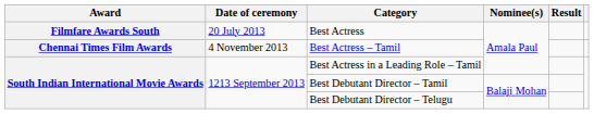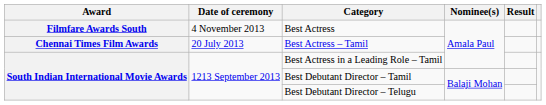 <table class="wikitable plainrowheaders unsortable">
 <tr>
 <th scope="col">Award</th>
 <th scope="col">Date of ceremony</th>
 <th scope="col">Category</th>
 <th scope="col">Nominee(s)</th>
 <th scope="col">Result</th>
 <th scope="col" class="unsortable"></th>
 </tr>
 <tr>
 <th scope="row"><a href='#'>Filmfare Awards South</a></th>
-<td><a href='#'>20 July 2013</a></td>
+<td>4 November 2013</td>
 <td>Best Actress</td>
 <td rowspan="3"><a href='#'>Amala Paul</a></td>
 <td></td>
 <td style="text-align: center;"><br></td>
 </tr>
 <tr>
 <th scope="row"><a href='#'>Chennai Times Film Awards</a></th>
-<td>4 November 2013</td>
+<td><a href='#'>20 July 2013</a></td>
 <td><a href='#'>Best Actress – Tamil</a></td>
 <td></td>
 <td style="text-align: center;"><br></td>
 </tr>
 <tr>
 <th rowspan="3" scope="row"><a href='#'>South Indian International Movie Awards</a></th>
 <td rowspan="3"><a href='#'>1213 September 2013</a></td>
 <td>Best Actress in a Leading Role – Tamil</td>
 <td></td>
 <td rowspan="3" style="text-align: centre;"><br><br></td>
 </tr>
 <tr>
 <td>Best Debutant Director – Tamil</td>
 <td rowspan="2"><a href='#'>Balaji Mohan</a></td>
 <td></td>
 </tr>
 <tr>
 <td>Best Debutant Director – Telugu</td>
 <td></td>
 </tr>
 </table>
